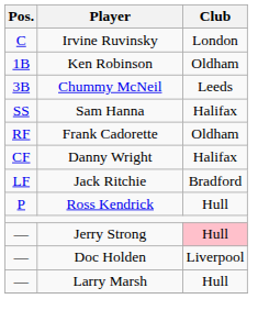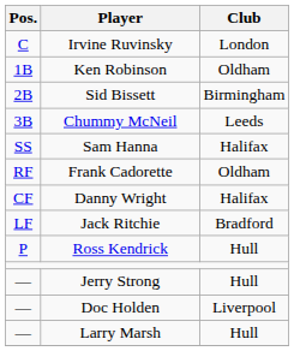 <table class="wikitable" style="font-size: 100%; text-align:center;">
 <tr>
 <th>Pos.</th>
 <th width="150">Player</th>
 <th width="50">Club</th>
 </tr>
 <tr>
 <td><a href='#'>C</a></td>
 <td>Irvine Ruvinsky</td>
 <td>London</td>
 </tr>
 <tr>
 <td><a href='#'>1B</a></td>
 <td>Ken Robinson</td>
 <td>Oldham</td>
+</tr>
+<tr>
+<td><a href='#'>2B</a></td>
+<td>Sid Bissett</td>
+<td>Birmingham</td>
 </tr>
 <tr>
 <td><a href='#'>3B</a></td>
 <td><a href='#'>Chummy McNeil</a> </td>
 <td>Leeds</td>
 </tr>
 <tr>
 <td><a href='#'>SS</a></td>
 <td>Sam Hanna</td>
 <td>Halifax</td>
 </tr>
 <tr>
 <td><a href='#'>RF</a></td>
 <td>Frank Cadorette</td>
 <td>Oldham</td>
 </tr>
 <tr>
 <td><a href='#'>CF</a></td>
 <td>Danny Wright</td>
 <td>Halifax</td>
 </tr>
 <tr>
 <td><a href='#'>LF</a></td>
 <td>Jack Ritchie</td>
 <td>Bradford</td>
 </tr>
 <tr>
 <td><a href='#'>P</a></td>
 <td><a href='#'>Ross Kendrick</a></td>
 <td>Hull</td>
 </tr>
 <tr>
 <td colspan=3 style="border-top:none;border-bottom:none;"></td>
 </tr>
 <tr>
 <td>—</td>
 <td>Jerry Strong</td>
-<td style="background: pink;">Hull</td>
+<td>Hull</td>
 </tr>
 <tr>
 <td>—</td>
 <td>Doc Holden</td>
 <td>Liverpool</td>
 </tr>
 <tr>
 <td>—</td>
 <td>Larry Marsh</td>
 <td>Hull</td>
 </tr>
 <tr>
 </tr>
 </table>
